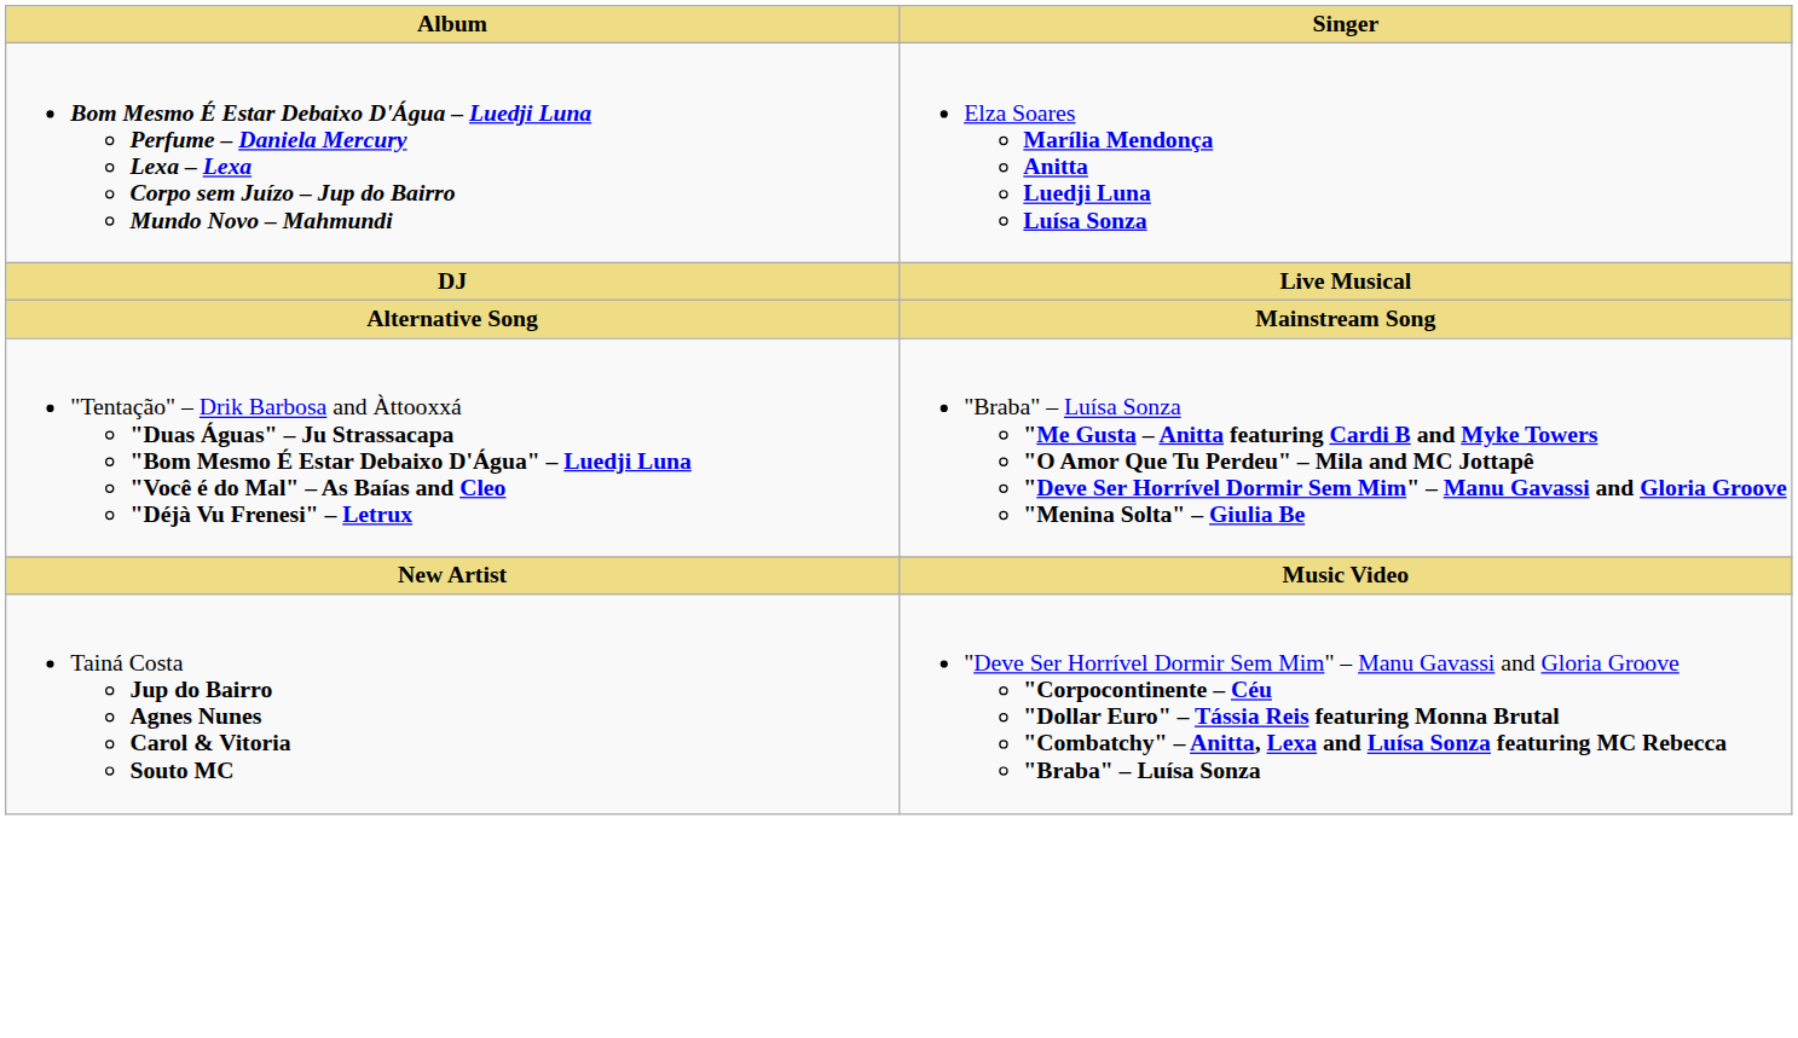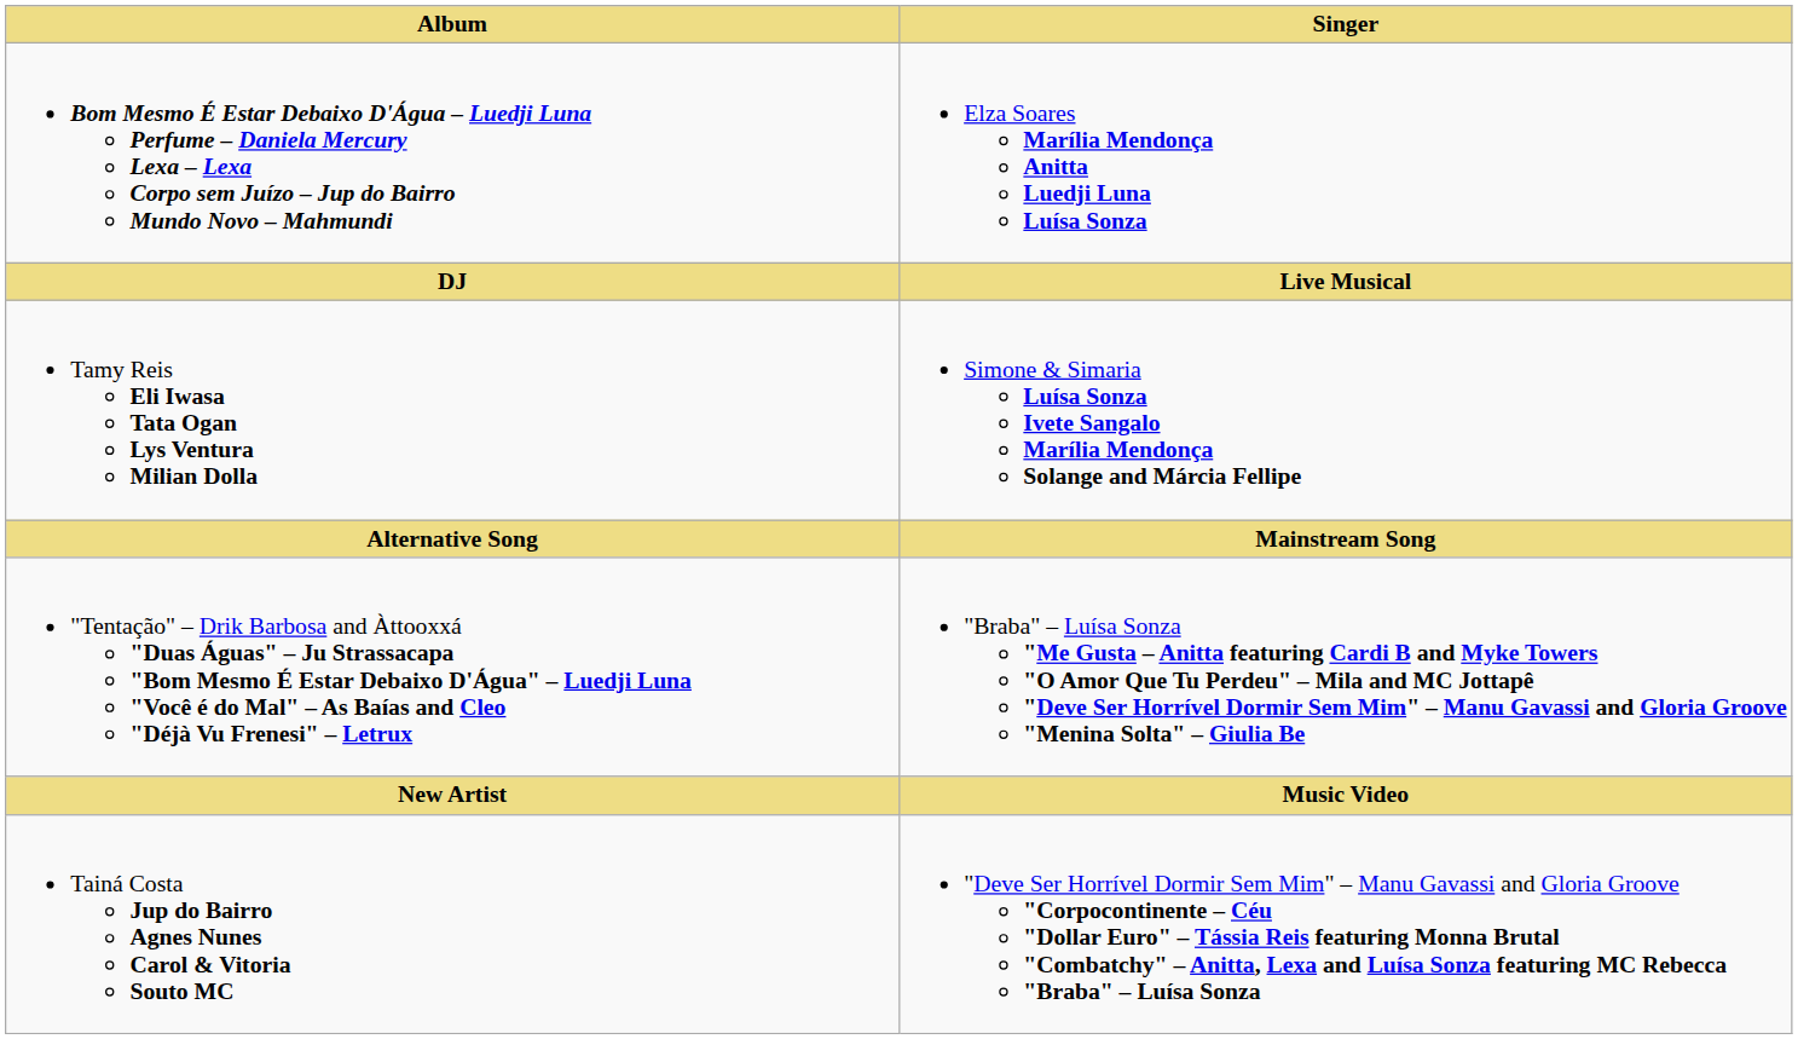 <table class="wikitable" style="width=">
 <tr>
 <th scope="col" style="background:#EEDD85; width:50%">Album</th>
 <th scope="col" style="background:#EEDD85; width:50%">Singer</th>
 </tr>
 <tr>
 <td style="vertical-align:top"><br><ul><li><strong><em>Bom Mesmo É Estar Debaixo D'Água<em> – <a href='#'>Luedji Luna</a><strong><ul><li></em>Perfume<em> – <a href='#'>Daniela Mercury</a></li><li></em>Lexa<em> – <a href='#'>Lexa</a></li><li></em>Corpo sem Juízo<em> – Jup do Bairro</li><li></em>Mundo Novo<em> – Mahmundi</li></ul></li></ul></td>
 <td style="vertical-align:top;"><br><ul><li></strong><a href='#'>Elza Soares</a><strong><ul><li><a href='#'>Marília Mendonça</a></li><li><a href='#'>Anitta</a></li><li><a href='#'>Luedji Luna</a></li><li><a href='#'>Luísa Sonza</a></li></ul></li></ul></td>
 </tr>
 <tr>
 <th scope="col" style="background:#EEDD85; width:50%">DJ</th>
 <th scope="col" style="background:#EEDD85; width:50%">Live Musical</th>
+</tr>
+<tr>
+<td style="vertical-align:top;"><br><ul><li></strong>Tamy Reis<strong><ul><li>Eli Iwasa</li><li>Tata Ogan</li><li>Lys Ventura</li><li>Milian Dolla</li></ul></li></ul></td>
+<td style="vertical-align:top;"><br><ul><li></strong><a href='#'>Simone & Simaria</a><strong><ul><li><a href='#'>Luísa Sonza</a></li><li><a href='#'>Ivete Sangalo</a></li><li><a href='#'>Marília Mendonça</a></li><li>Solange and Márcia Fellipe</li></ul></li></ul></td>
 </tr>
 <tr>
 <th scope="col" style="background:#EEDD85; width:50%">Alternative Song</th>
 <th scope="col" style="background:#EEDD85; width:50%">Mainstream Song</th>
 </tr>
 <tr>
 <td style="vertical-align:top;"><br><ul><li></strong>"Tentação" – <a href='#'>Drik Barbosa</a> and Àttooxxá<strong><ul><li>"Duas Águas" – Ju Strassacapa</li><li>"Bom Mesmo É Estar Debaixo D'Água" – <a href='#'>Luedji Luna</a></li><li>"Você é do Mal" – As Baías and <a href='#'>Cleo</a></li><li>"Déjà Vu Frenesi" – <a href='#'>Letrux</a></li></ul></li></ul></td>
 <td style="vertical-align:top;"><br><ul><li></strong>"Braba" – <a href='#'>Luísa Sonza</a><strong><ul><li>"<a href='#'>Me Gusta</a> – <a href='#'>Anitta</a> featuring <a href='#'>Cardi B</a> and <a href='#'>Myke Towers</a></li><li>"O Amor Que Tu Perdeu" – Mila and MC Jottapê</li><li>"<a href='#'>Deve Ser Horrível Dormir Sem Mim</a>" – <a href='#'>Manu Gavassi</a> and <a href='#'>Gloria Groove</a></li><li>"Menina Solta" – <a href='#'>Giulia Be</a></li></ul></li></ul></td>
 </tr>
 <tr>
 <th scope="col" style="background:#EEDD85; width:50%">New Artist</th>
 <th scope="col" style="background:#EEDD85; width:50%">Music Video</th>
 </tr>
 <tr>
 <td style="vertical-align:top;"><br><ul><li></strong>Tainá Costa<strong><ul><li>Jup do Bairro</li><li>Agnes Nunes</li><li>Carol & Vitoria</li><li>Souto MC</li></ul></li></ul></td>
 <td style="vertical-align:top;"><br><ul><li></strong>"<a href='#'>Deve Ser Horrível Dormir Sem Mim</a>" – <a href='#'>Manu Gavassi</a> and <a href='#'>Gloria Groove</a><strong><ul><li>"Corpocontinente – <a href='#'>Céu</a></li><li>"Dollar Euro" – <a href='#'>Tássia Reis</a> featuring Monna Brutal</li><li>"Combatchy" – <a href='#'>Anitta</a>, <a href='#'>Lexa</a> and <a href='#'>Luísa Sonza</a> featuring MC Rebecca</li><li>"Braba" – Luísa Sonza</li></ul></li></ul></td>
 </tr>
 </table>
